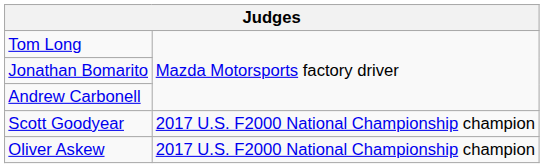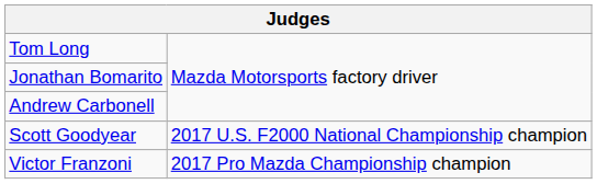 <table class="wikitable">
 <tr>
 <th colspan=2>Judges</th>
 </tr>
 <tr>
 <td> <a href='#'>Tom Long</a></td>
 <td rowspan=3><a href='#'>Mazda Motorsports</a> factory driver</td>
 </tr>
 <tr>
 <td> <a href='#'>Jonathan Bomarito</a></td>
 </tr>
 <tr>
 <td> <a href='#'>Andrew Carbonell</a></td>
 </tr>
 <tr>
 <td> <a href='#'>Scott Goodyear</a></td>
 <td><a href='#'>2017 U.S. F2000 National Championship</a> champion</td>
 </tr>
 <tr>
-<td> <a href='#'>Oliver Askew</a></td>
-<td><a href='#'>2017 U.S. F2000 National Championship</a> champion</td>
+<td> <a href='#'>Victor Franzoni</a></td>
+<td><a href='#'>2017 Pro Mazda Championship</a> champion</td>
 </tr>
 </table>
